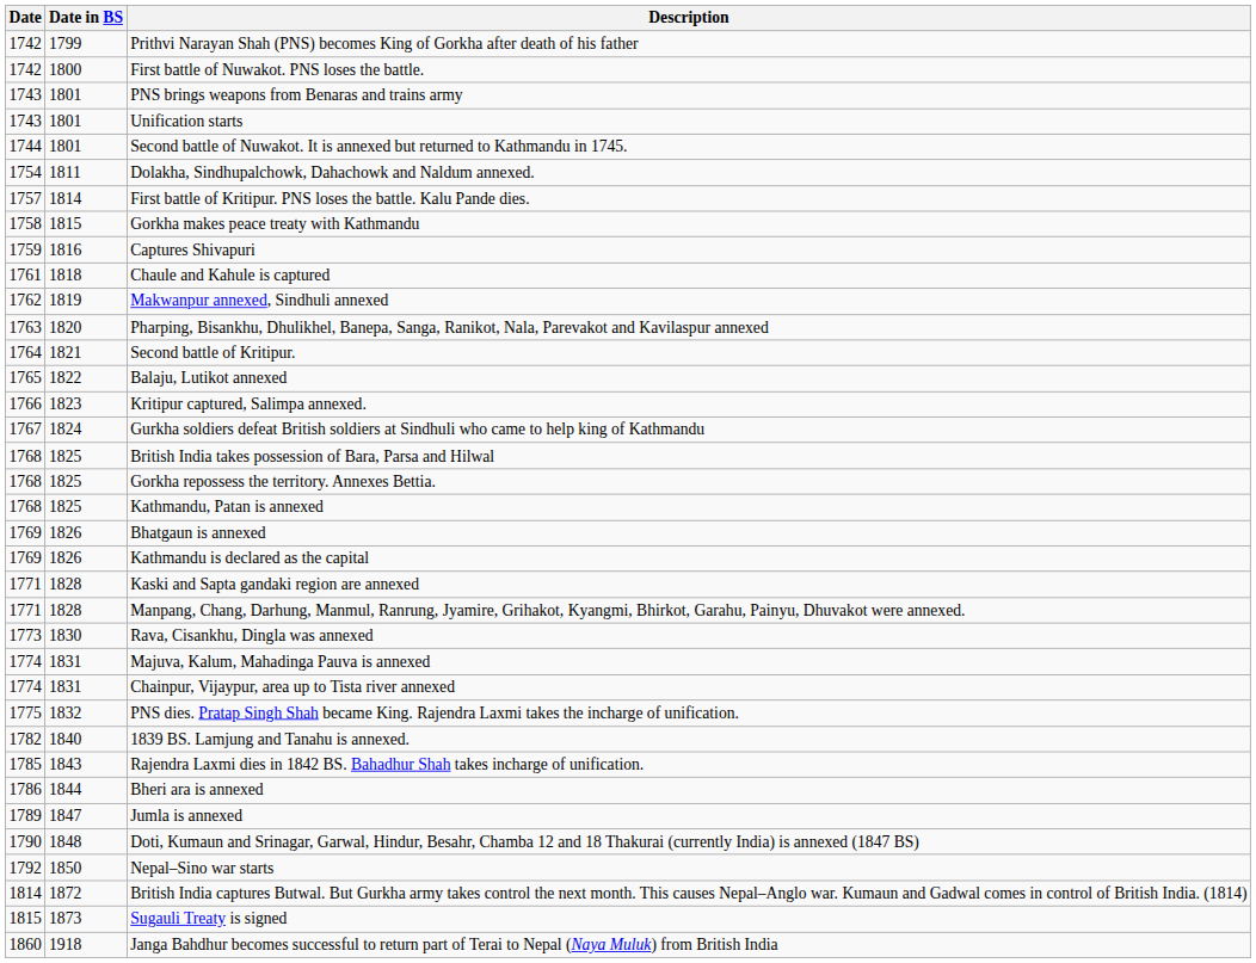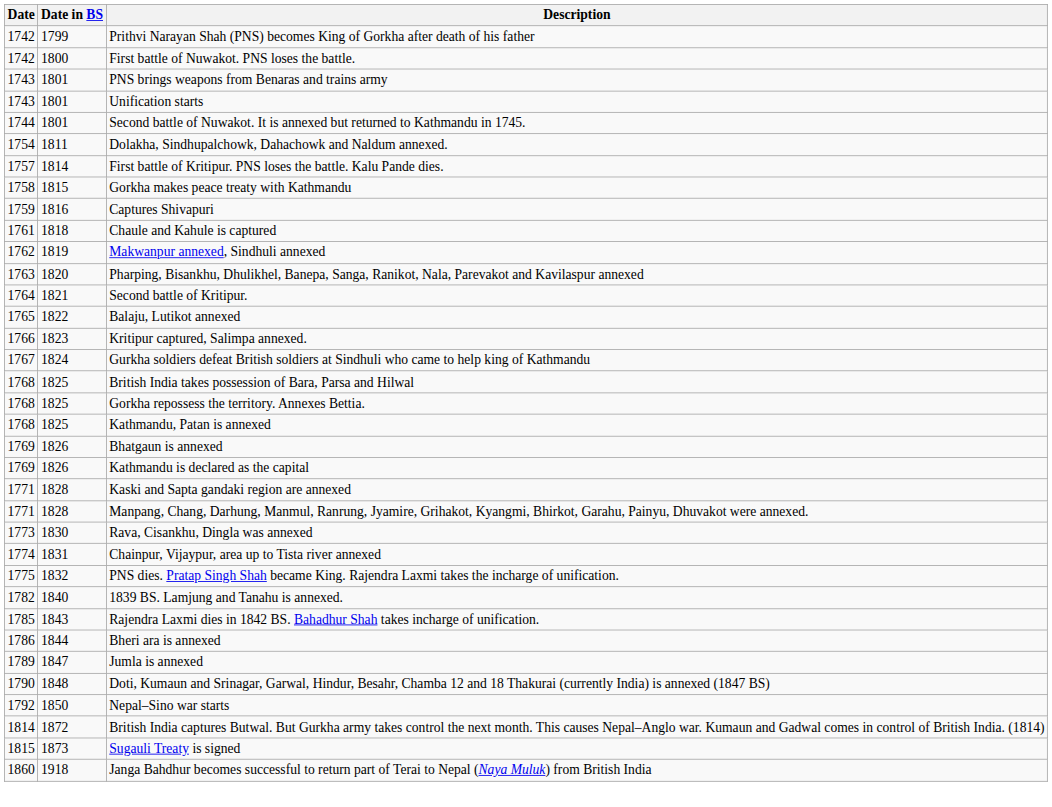 <table class="wikitable sortable static-row-numbers static-row-header-text">
 <tr>
 <th>Date</th>
 <th>Date in <a href='#'>BS</a></th>
 <th class="unsortable">Description</th>
 </tr>
 <tr>
 <td>1742</td>
 <td>1799</td>
 <td>Prithvi Narayan Shah (PNS)  becomes King of Gorkha after death of his father</td>
 </tr>
 <tr>
 <td>1742</td>
 <td>1800</td>
 <td>First battle of Nuwakot. PNS loses the battle.</td>
 </tr>
 <tr>
 <td>1743</td>
 <td>1801</td>
 <td>PNS brings weapons from Benaras and trains army</td>
 </tr>
 <tr>
 <td>1743</td>
 <td>1801</td>
 <td>Unification starts</td>
 </tr>
 <tr>
 <td>1744</td>
 <td>1801</td>
 <td>Second battle of Nuwakot. It is annexed but returned to Kathmandu in 1745.</td>
 </tr>
 <tr>
 <td>1754</td>
 <td>1811</td>
 <td>Dolakha, Sindhupalchowk, Dahachowk and Naldum annexed.</td>
 </tr>
 <tr>
 <td>1757</td>
 <td>1814</td>
 <td>First battle of Kritipur. PNS loses the battle. Kalu Pande dies.</td>
 </tr>
 <tr>
 <td>1758</td>
 <td>1815</td>
 <td>Gorkha makes peace treaty with Kathmandu</td>
 </tr>
 <tr>
 <td>1759</td>
 <td>1816</td>
 <td>Captures Shivapuri</td>
 </tr>
 <tr>
 <td>1761</td>
 <td>1818</td>
 <td>Chaule and Kahule is captured</td>
 </tr>
 <tr>
 <td>1762</td>
 <td>1819</td>
 <td><a href='#'>Makwanpur annexed</a>, Sindhuli annexed</td>
 </tr>
 <tr>
 <td>1763</td>
 <td>1820</td>
 <td>Pharping, Bisankhu, Dhulikhel, Banepa, Sanga, Ranikot, Nala, Parevakot and Kavilaspur annexed</td>
 </tr>
 <tr>
 <td>1764</td>
 <td>1821</td>
 <td>Second battle of Kritipur.</td>
 </tr>
 <tr>
 <td>1765</td>
 <td>1822</td>
 <td>Balaju, Lutikot annexed</td>
 </tr>
 <tr>
 <td>1766</td>
 <td>1823</td>
 <td>Kritipur captured, Salimpa annexed.</td>
 </tr>
 <tr>
 <td>1767</td>
 <td>1824</td>
 <td>Gurkha soldiers defeat British soldiers at Sindhuli who came to help king of Kathmandu</td>
 </tr>
 <tr>
 <td>1768</td>
 <td>1825</td>
 <td>British India takes possession of Bara, Parsa and Hilwal</td>
 </tr>
 <tr>
 <td>1768</td>
 <td>1825</td>
 <td>Gorkha repossess the territory. Annexes Bettia.</td>
 </tr>
 <tr>
 <td>1768</td>
 <td>1825</td>
 <td>Kathmandu, Patan is annexed</td>
 </tr>
 <tr>
 <td>1769</td>
 <td>1826</td>
 <td>Bhatgaun is annexed</td>
 </tr>
 <tr>
 <td>1769</td>
 <td>1826</td>
 <td>Kathmandu is declared as the capital</td>
 </tr>
 <tr>
 <td>1771</td>
 <td>1828</td>
 <td>Kaski and Sapta gandaki region are annexed</td>
 </tr>
 <tr>
 <td>1771</td>
 <td>1828</td>
 <td>Manpang, Chang, Darhung, Manmul, Ranrung, Jyamire, Grihakot, Kyangmi, Bhirkot, Garahu, Painyu, Dhuvakot were  annexed.</td>
 </tr>
 <tr>
 <td>1773</td>
 <td>1830</td>
 <td>Rava, Cisankhu, Dingla was annexed</td>
 </tr>
 <tr>
 <td>1774</td>
 <td>1831</td>
-<td>Majuva, Kalum, Mahadinga Pauva is annexed</td>
-</tr>
-<tr>
-<td>1774</td>
-<td>1831</td>
 <td>Chainpur, Vijaypur, area up to Tista river  annexed</td>
 </tr>
 <tr>
 <td>1775</td>
 <td>1832</td>
 <td>PNS dies. <a href='#'>Pratap Singh Shah</a> became King. Rajendra Laxmi takes the incharge of unification.</td>
 </tr>
 <tr>
 <td>1782</td>
 <td>1840</td>
 <td>1839 BS. Lamjung and Tanahu is annexed.</td>
 </tr>
 <tr>
 <td>1785</td>
 <td>1843</td>
 <td>Rajendra Laxmi dies in 1842 BS. <a href='#'>Bahadhur Shah</a> takes incharge of unification.</td>
 </tr>
 <tr>
 <td>1786</td>
 <td>1844</td>
 <td>Bheri ara is annexed</td>
 </tr>
 <tr>
 <td>1789</td>
 <td>1847</td>
 <td>Jumla is annexed</td>
 </tr>
 <tr>
 <td>1790</td>
 <td>1848</td>
 <td>Doti, Kumaun and Srinagar, Garwal, Hindur, Besahr, Chamba 12 and 18 Thakurai (currently India) is annexed (1847 BS)</td>
 </tr>
 <tr>
 <td>1792</td>
 <td>1850</td>
 <td>Nepal–Sino  war starts</td>
 </tr>
 <tr>
 <td>1814</td>
 <td>1872</td>
 <td>British India captures Butwal. But Gurkha army takes control the next month. This causes Nepal–Anglo war. 	Kumaun and Gadwal comes in control of British India. (1814)</td>
 </tr>
 <tr>
 <td>1815</td>
 <td>1873</td>
 <td><a href='#'>Sugauli Treaty</a> is signed</td>
 </tr>
 <tr>
 <td>1860</td>
 <td>1918</td>
 <td>Janga Bahdhur becomes successful to return part of Terai to Nepal (<em><a href='#'>Naya Muluk</a></em>) from British India</td>
 </tr>
 </table>
